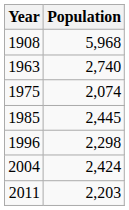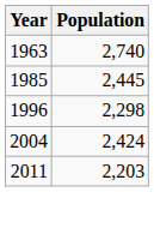 <table class="wikitable">
 <tr>
 <th>Year</th>
 <th>Population</th>
 </tr>
 <tr align="right">
-<td>1908</td>
-<td>5,968</td>
-</tr>
-<tr align="right">
 <td>1963</td>
 <td>2,740</td>
-</tr>
-<tr align="right">
-<td>1975</td>
-<td>2,074</td>
 </tr>
 <tr align="right">
 <td>1985</td>
 <td>2,445</td>
 </tr>
 <tr align="right">
 <td>1996</td>
 <td>2,298</td>
 </tr>
 <tr align="right">
 <td>2004</td>
 <td>2,424</td>
 </tr>
 <tr align="right">
 <td>2011</td>
 <td>2,203</td>
 </tr>
 </table>
